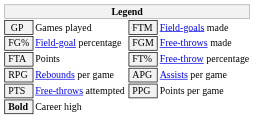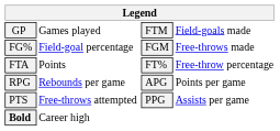 <table class="toccolours" style="font-size: 90%; white-space: nowrap;">
 <tr>
 <th colspan="6" style="background:#f2f2f2; border:1px solid #aaa;">Legend</th>
 </tr>
 <tr>
 <td style="background:#f2f2f2; border:1px solid black;">  GP</td>
 <td>Games played</td>
 <td style="background:#f2f2f2; border:1px solid black;"> FTM </td>
 <td style="padding-right: 8px"><a href='#'>Field-goals</a> made</td>
 </tr>
 <tr>
 <td style="background:#f2f2f2; border:1px solid black;"> FG% </td>
 <td style="padding-right: 8px"><a href='#'>Field-goal</a> percentage</td>
 <td style="background:#f2f2f2; border:1px solid black;"> FGM </td>
 <td><a href='#'>Free-throws</a> made</td>
 </tr>
 <tr>
 <td style="background:#f2f2f2; border:1px solid black;"> FTA </td>
 <td>Points</td>
 <td style="background:#f2f2f2; border:1px solid black;"> FT% </td>
 <td><a href='#'>Free-throw</a> percentage</td>
 </tr>
 <tr>
 <td style="background:#f2f2f2; border:1px solid black;"> RPG </td>
 <td><a href='#'>Rebounds</a> per game</td>
 <td style="background:#f2f2f2; border:1px solid black;"> APG </td>
-<td><a href='#'>Assists</a> per game</td>
+<td>Points per game</td>
 </tr>
 <tr>
 <td style="background:#f2f2f2; border:1px solid black;"> PTS </td>
 <td><a href='#'>Free-throws</a> attempted</td>
 <td style="background:#f2f2f2; border:1px solid black;"> PPG </td>
-<td>Points per game</td>
+<td><a href='#'>Assists</a> per game</td>
 </tr>
 <tr>
 <td style="background-color: #F2F2F2; border: 1px solid black"> <strong>Bold</strong> </td>
 <td>Career high</td>
 </tr>
 <tr>
 </tr>
 </table>
